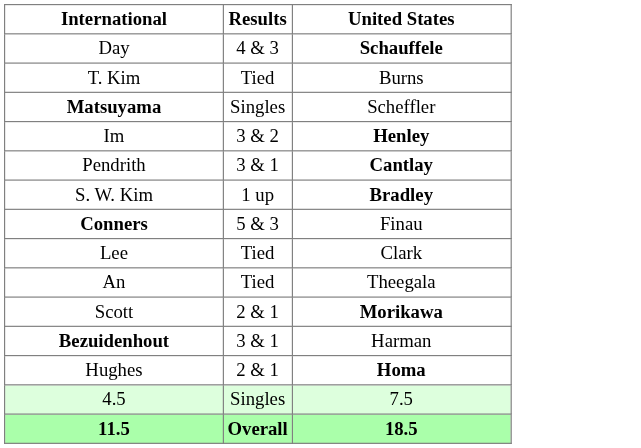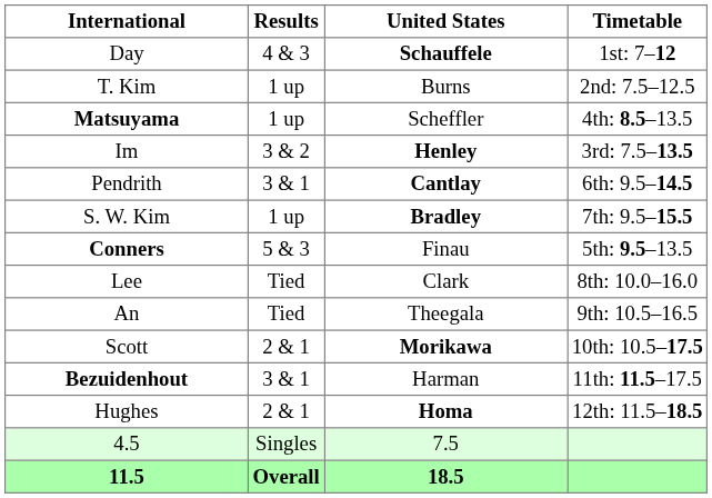 <table border="1" cellpadding="3" style="border-collapse:collapse; text-align:center;">
 <tr>
 <th width="180">International</th>
 <th>Results</th>
 <th width="180">United States</th>
+<th>Timetable</th>
 </tr>
 <tr>
 <td>Day</td>
 <td>4 & 3</td>
 <td><strong>Schauffele</strong></td>
+<td>1st: 7–<strong>12</strong></td>
 </tr>
 <tr>
 <td>T. Kim</td>
-<td>Tied</td>
+<td>1 up</td>
 <td>Burns</td>
+<td>2nd: 7.5–12.5</td>
 </tr>
 <tr>
 <td><strong>Matsuyama</strong></td>
-<td>Singles</td>
+<td>1 up</td>
 <td>Scheffler</td>
+<td>4th: <strong>8.5</strong>–13.5</td>
 </tr>
 <tr>
 <td>Im</td>
 <td>3 & 2</td>
 <td><strong>Henley</strong></td>
+<td>3rd: 7.5–<strong>13.5</strong></td>
 </tr>
 <tr>
 <td>Pendrith</td>
 <td>3 & 1</td>
 <td><strong>Cantlay</strong></td>
+<td>6th: 9.5–<strong>14.5</strong></td>
 </tr>
 <tr>
 <td>S. W. Kim</td>
 <td>1 up</td>
 <td><strong>Bradley</strong></td>
+<td>7th: 9.5–<strong>15.5</strong></td>
 </tr>
 <tr>
 <td><strong>Conners</strong></td>
 <td>5 & 3</td>
 <td>Finau</td>
+<td>5th: <strong>9.5</strong>–13.5</td>
 </tr>
 <tr>
 <td>Lee</td>
 <td>Tied</td>
 <td>Clark</td>
+<td>8th: 10.0–16.0</td>
 </tr>
 <tr>
 <td>An</td>
 <td>Tied</td>
 <td>Theegala</td>
+<td>9th: 10.5–16.5</td>
 </tr>
 <tr>
 <td>Scott</td>
 <td>2 & 1</td>
 <td><strong>Morikawa</strong></td>
+<td>10th: 10.5–<strong>17.5</strong></td>
 </tr>
 <tr>
 <td><strong>Bezuidenhout</strong></td>
 <td>3 & 1</td>
 <td>Harman</td>
+<td>11th: <strong>11.5</strong>–17.5</td>
 </tr>
 <tr>
 <td>Hughes</td>
 <td>2 & 1</td>
 <td><strong>Homa</strong></td>
+<td>12th: 11.5–<strong>18.5</strong></td>
 </tr>
 <tr style="background:#ddffdd;">
 <td>4.5</td>
 <td>Singles</td>
 <td>7.5</td>
+<td></td>
 </tr>
 <tr style="background:#aaffaa;">
 <th>11.5</th>
 <th>Overall</th>
 <th>18.5</th>
+<td></td>
 </tr>
 </table>
